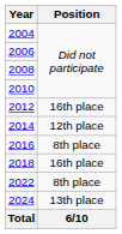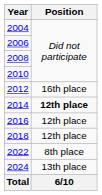 <table class="wikitable" style="text-align: center;">
 <tr>
 <th>Year</th>
 <th width="100">Position</th>
 </tr>
 <tr>
 <td> <a href='#'>2004</a></td>
 <td rowspan="4"><em>Did not participate</em></td>
 </tr>
 <tr>
 <td> <a href='#'>2006</a></td>
 </tr>
 <tr>
 <td> <a href='#'>2008</a></td>
 </tr>
 <tr>
 <td> <a href='#'>2010</a></td>
 </tr>
 <tr>
 <td> <a href='#'>2012</a></td>
 <td>16th place</td>
 </tr>
 <tr>
 <td> <a href='#'>2014</a></td>
+<td><strong>12th place</strong></td>
+</tr>
+<tr>
+<td> <a href='#'>2016</a></td>
 <td>12th place</td>
 </tr>
 <tr>
-<td> <a href='#'>2016</a></td>
-<td>8th place</td>
-</tr>
-<tr>
 <td> <a href='#'>2018</a></td>
-<td>16th place</td>
+<td>12th place</td>
 </tr>
 <tr>
 <td> <a href='#'>2022</a></td>
 <td>8th place</td>
 </tr>
 <tr>
 <td> <a href='#'>2024</a></td>
 <td>13th place</td>
 </tr>
 <tr>
 <th>Total</th>
 <th>6/10</th>
 </tr>
 </table>
